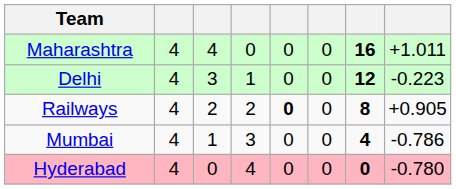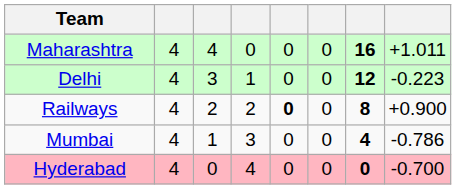 <table class="wikitable" style="text-align:center">
 <tr>
 <th style="width:120px">Team</th>
 <th style="width:25px"></th>
 <th style="width:25px"></th>
 <th style="width:25px"></th>
 <th style="width:25px"></th>
 <th style="width:25px"></th>
 <th style="width:25px"></th>
 <th style="width:40px;"></th>
 </tr>
 <tr style="background-color:#cfc">
 <td><a href='#'>Maharashtra</a></td>
 <td>4</td>
 <td>4</td>
 <td>0</td>
 <td>0</td>
 <td>0</td>
 <td><strong>16</strong></td>
 <td>+1.011</td>
 </tr>
 <tr style="background-color:#cfc">
 <td><a href='#'>Delhi</a></td>
 <td>4</td>
 <td>3</td>
 <td>1</td>
 <td>0</td>
 <td>0</td>
 <td><strong>12</strong></td>
 <td>-0.223</td>
 </tr>
 <tr>
 <td><a href='#'>Railways</a></td>
 <td>4</td>
 <td>2</td>
 <td>2</td>
 <td><strong>0</strong></td>
 <td>0</td>
 <td><strong>8</strong></td>
-<td>+0.905</td>
+<td>+0.900</td>
 </tr>
 <tr>
 <td><a href='#'>Mumbai</a></td>
 <td>4</td>
 <td>1</td>
 <td>3</td>
 <td>0</td>
 <td>0</td>
 <td><strong>4</strong></td>
 <td>-0.786</td>
 </tr>
 <tr style="background-color:lightpink">
 <td><a href='#'>Hyderabad</a></td>
 <td>4</td>
 <td>0</td>
 <td>4</td>
 <td>0</td>
 <td>0</td>
 <td><strong>0</strong></td>
-<td>-0.780</td>
+<td>-0.700</td>
 </tr>
 </table>
